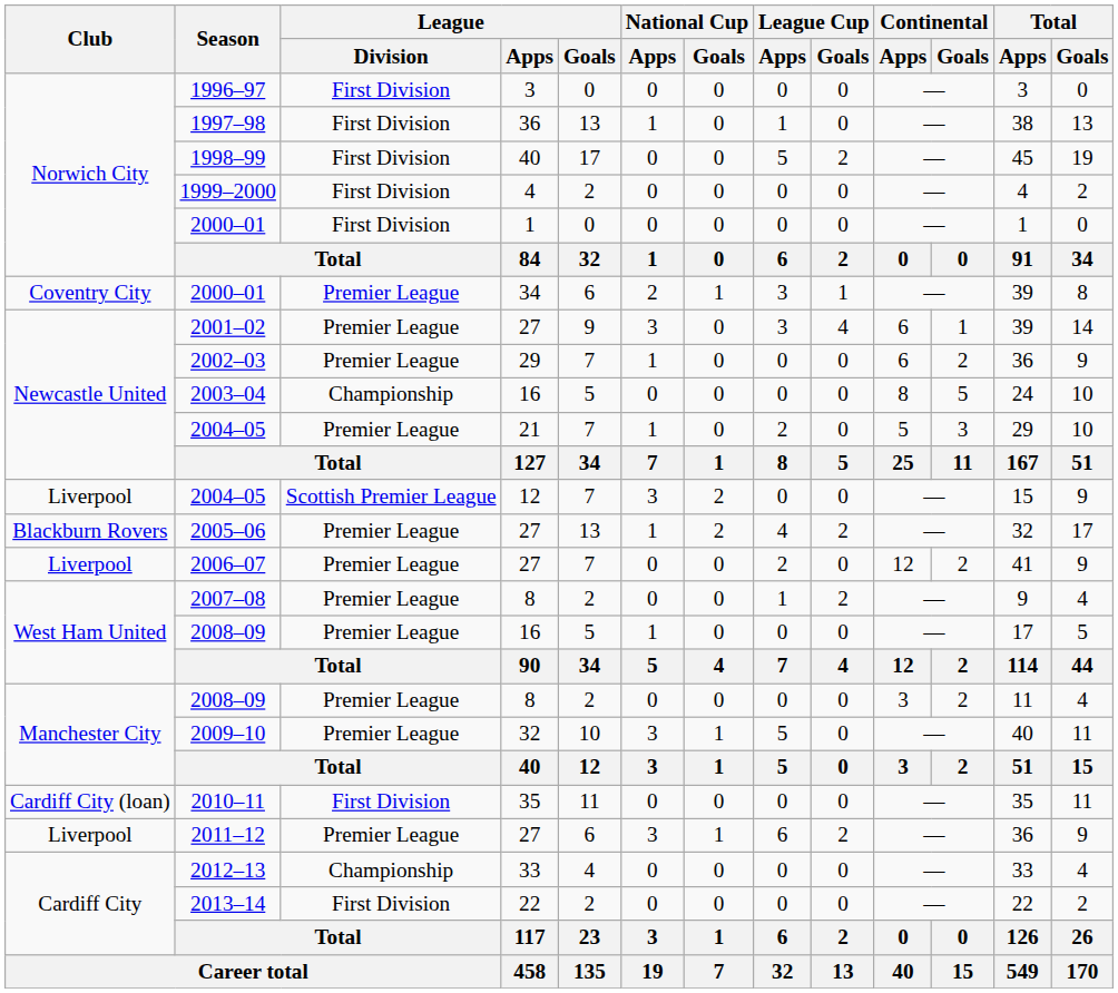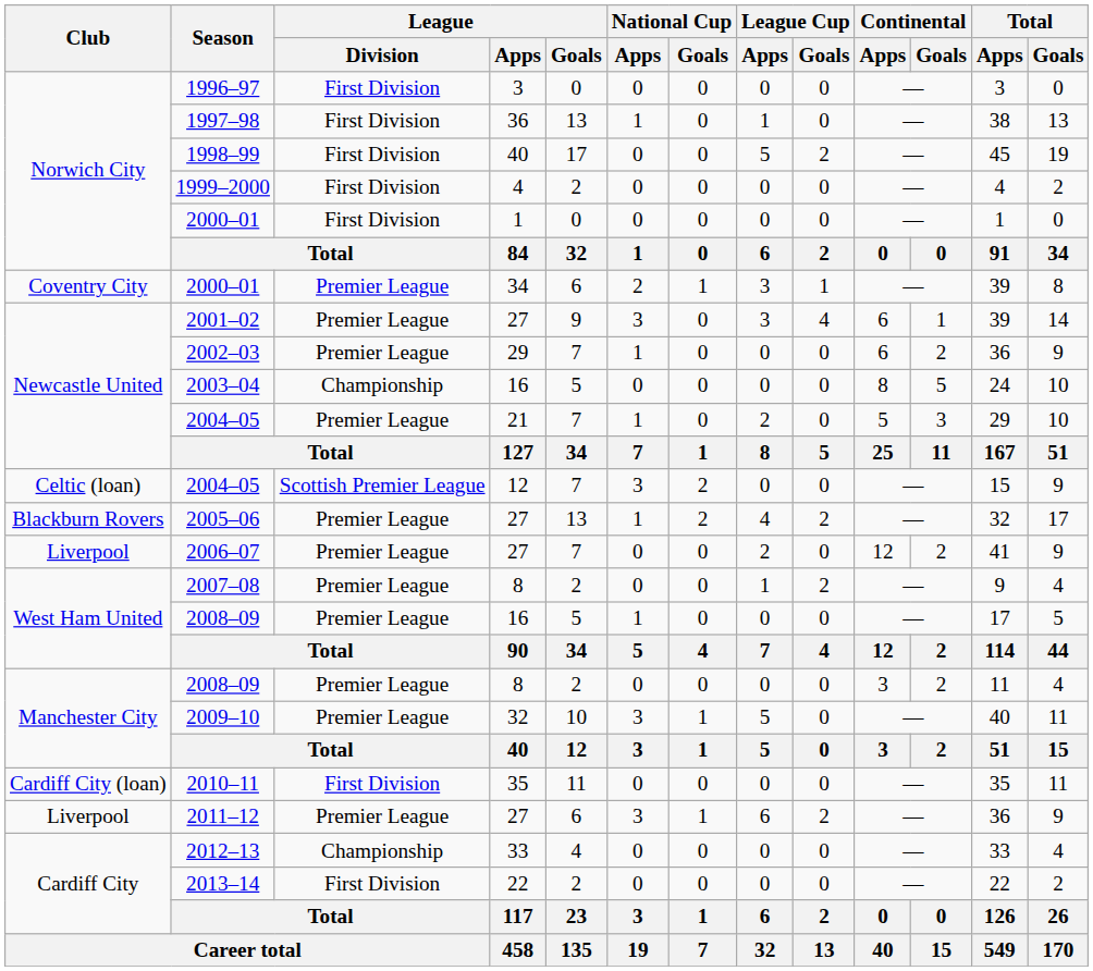 <table class="wikitable" style="text-align: center;">
 <tr>
 <th rowspan="2">Club</th>
 <th rowspan="2">Season</th>
 <th colspan="3">League</th>
 <th colspan="2">National Cup</th>
 <th colspan="2">League Cup</th>
 <th colspan="2">Continental</th>
 <th colspan="2">Total</th>
 </tr>
 <tr>
 <th>Division</th>
 <th>Apps</th>
 <th>Goals</th>
 <th>Apps</th>
 <th>Goals</th>
 <th>Apps</th>
 <th>Goals</th>
 <th>Apps</th>
 <th>Goals</th>
 <th>Apps</th>
 <th>Goals</th>
 </tr>
 <tr>
 <td rowspan="6"><a href='#'>Norwich City</a></td>
 <td><a href='#'>1996–97</a></td>
 <td><a href='#'>First Division</a></td>
 <td>3</td>
 <td>0</td>
 <td>0</td>
 <td>0</td>
 <td>0</td>
 <td>0</td>
 <td colspan="2">—</td>
 <td>3</td>
 <td>0</td>
 </tr>
 <tr>
 <td><a href='#'>1997–98</a></td>
 <td>First Division</td>
 <td>36</td>
 <td>13</td>
 <td>1</td>
 <td>0</td>
 <td>1</td>
 <td>0</td>
 <td colspan="2">—</td>
 <td>38</td>
 <td>13</td>
 </tr>
 <tr>
 <td><a href='#'>1998–99</a></td>
 <td>First Division</td>
 <td>40</td>
 <td>17</td>
 <td>0</td>
 <td>0</td>
 <td>5</td>
 <td>2</td>
 <td colspan="2">—</td>
 <td>45</td>
 <td>19</td>
 </tr>
 <tr>
 <td><a href='#'>1999–2000</a></td>
 <td>First Division</td>
 <td>4</td>
 <td>2</td>
 <td>0</td>
 <td>0</td>
 <td>0</td>
 <td>0</td>
 <td colspan="2">—</td>
 <td>4</td>
 <td>2</td>
 </tr>
 <tr>
 <td><a href='#'>2000–01</a></td>
 <td>First Division</td>
 <td>1</td>
 <td>0</td>
 <td>0</td>
 <td>0</td>
 <td>0</td>
 <td>0</td>
 <td colspan="2">—</td>
 <td>1</td>
 <td>0</td>
 </tr>
 <tr>
 <th colspan="2">Total</th>
 <th>84</th>
 <th>32</th>
 <th>1</th>
 <th>0</th>
 <th>6</th>
 <th>2</th>
 <th>0</th>
 <th>0</th>
 <th>91</th>
 <th>34</th>
 </tr>
 <tr>
 <td><a href='#'>Coventry City</a></td>
 <td><a href='#'>2000–01</a></td>
 <td><a href='#'>Premier League</a></td>
 <td>34</td>
 <td>6</td>
 <td>2</td>
 <td>1</td>
 <td>3</td>
 <td>1</td>
 <td colspan="2">—</td>
 <td>39</td>
 <td>8</td>
 </tr>
 <tr>
 <td rowspan="5"><a href='#'>Newcastle United</a></td>
 <td><a href='#'>2001–02</a></td>
 <td>Premier League</td>
 <td>27</td>
 <td>9</td>
 <td>3</td>
 <td>0</td>
 <td>3</td>
 <td>4</td>
 <td>6</td>
 <td>1</td>
 <td>39</td>
 <td>14</td>
 </tr>
 <tr>
 <td><a href='#'>2002–03</a></td>
 <td>Premier League</td>
 <td>29</td>
 <td>7</td>
 <td>1</td>
 <td>0</td>
 <td>0</td>
 <td>0</td>
 <td>6</td>
 <td>2</td>
 <td>36</td>
 <td>9</td>
 </tr>
 <tr>
 <td><a href='#'>2003–04</a></td>
 <td>Championship</td>
 <td>16</td>
 <td>5</td>
 <td>0</td>
 <td>0</td>
 <td>0</td>
 <td>0</td>
 <td>8</td>
 <td>5</td>
 <td>24</td>
 <td>10</td>
 </tr>
 <tr>
 <td><a href='#'>2004–05</a></td>
 <td>Premier League</td>
 <td>21</td>
 <td>7</td>
 <td>1</td>
 <td>0</td>
 <td>2</td>
 <td>0</td>
 <td>5</td>
 <td>3</td>
 <td>29</td>
 <td>10</td>
 </tr>
 <tr>
 <th colspan="2">Total</th>
 <th>127</th>
 <th>34</th>
 <th>7</th>
 <th>1</th>
 <th>8</th>
 <th>5</th>
 <th>25</th>
 <th>11</th>
 <th>167</th>
 <th>51</th>
 </tr>
 <tr>
-<td>Liverpool</td>
+<td><a href='#'>Celtic</a> (loan)</td>
 <td><a href='#'>2004–05</a></td>
 <td><a href='#'>Scottish Premier League</a></td>
 <td>12</td>
 <td>7</td>
 <td>3</td>
 <td>2</td>
 <td>0</td>
 <td>0</td>
 <td colspan="2">—</td>
 <td>15</td>
 <td>9</td>
 </tr>
 <tr>
 <td><a href='#'>Blackburn Rovers</a></td>
 <td><a href='#'>2005–06</a></td>
 <td>Premier League</td>
 <td>27</td>
 <td>13</td>
 <td>1</td>
 <td>2</td>
 <td>4</td>
 <td>2</td>
 <td colspan="2">—</td>
 <td>32</td>
 <td>17</td>
 </tr>
 <tr>
 <td><a href='#'>Liverpool</a></td>
 <td><a href='#'>2006–07</a></td>
 <td>Premier League</td>
 <td>27</td>
 <td>7</td>
 <td>0</td>
 <td>0</td>
 <td>2</td>
 <td>0</td>
 <td>12</td>
 <td>2</td>
 <td>41</td>
 <td>9</td>
 </tr>
 <tr>
 <td rowspan="3"><a href='#'>West Ham United</a></td>
 <td><a href='#'>2007–08</a></td>
 <td>Premier League</td>
 <td>8</td>
 <td>2</td>
 <td>0</td>
 <td>0</td>
 <td>1</td>
 <td>2</td>
 <td colspan="2">—</td>
 <td>9</td>
 <td>4</td>
 </tr>
 <tr>
 <td><a href='#'>2008–09</a></td>
 <td>Premier League</td>
 <td>16</td>
 <td>5</td>
 <td>1</td>
 <td>0</td>
 <td>0</td>
 <td>0</td>
 <td colspan="2">—</td>
 <td>17</td>
 <td>5</td>
 </tr>
 <tr>
 <th colspan="2">Total</th>
 <th>90</th>
 <th>34</th>
 <th>5</th>
 <th>4</th>
 <th>7</th>
 <th>4</th>
 <th>12</th>
 <th>2</th>
 <th>114</th>
 <th>44</th>
 </tr>
 <tr>
 <td rowspan="3"><a href='#'>Manchester City</a></td>
 <td><a href='#'>2008–09</a></td>
 <td>Premier League</td>
 <td>8</td>
 <td>2</td>
 <td>0</td>
 <td>0</td>
 <td>0</td>
 <td>0</td>
 <td>3</td>
 <td>2</td>
 <td>11</td>
 <td>4</td>
 </tr>
 <tr>
 <td><a href='#'>2009–10</a></td>
 <td>Premier League</td>
 <td>32</td>
 <td>10</td>
 <td>3</td>
 <td>1</td>
 <td>5</td>
 <td>0</td>
 <td colspan="2">—</td>
 <td>40</td>
 <td>11</td>
 </tr>
 <tr>
 <th colspan="2">Total</th>
 <th>40</th>
 <th>12</th>
 <th>3</th>
 <th>1</th>
 <th>5</th>
 <th>0</th>
 <th>3</th>
 <th>2</th>
 <th>51</th>
 <th>15</th>
 </tr>
 <tr>
 <td><a href='#'>Cardiff City</a> (loan)</td>
 <td><a href='#'>2010–11</a></td>
 <td><a href='#'>First Division</a></td>
 <td>35</td>
 <td>11</td>
 <td>0</td>
 <td>0</td>
 <td>0</td>
 <td>0</td>
 <td colspan="2">—</td>
 <td>35</td>
 <td>11</td>
 </tr>
 <tr>
 <td>Liverpool</td>
 <td><a href='#'>2011–12</a></td>
 <td>Premier League</td>
 <td>27</td>
 <td>6</td>
 <td>3</td>
 <td>1</td>
 <td>6</td>
 <td>2</td>
 <td colspan="2">—</td>
 <td>36</td>
 <td>9</td>
 </tr>
 <tr>
 <td rowspan="3">Cardiff City</td>
 <td><a href='#'>2012–13</a></td>
 <td>Championship</td>
 <td>33</td>
 <td>4</td>
 <td>0</td>
 <td>0</td>
 <td>0</td>
 <td>0</td>
 <td colspan="2">—</td>
 <td>33</td>
 <td>4</td>
 </tr>
 <tr>
 <td><a href='#'>2013–14</a></td>
 <td>First Division</td>
 <td>22</td>
 <td>2</td>
 <td>0</td>
 <td>0</td>
 <td>0</td>
 <td>0</td>
 <td colspan="2">—</td>
 <td>22</td>
 <td>2</td>
 </tr>
 <tr>
 <th colspan="2">Total</th>
 <th>117</th>
 <th>23</th>
 <th>3</th>
 <th>1</th>
 <th>6</th>
 <th>2</th>
 <th>0</th>
 <th>0</th>
 <th>126</th>
 <th>26</th>
 </tr>
 <tr>
 <th colspan="3">Career total</th>
 <th>458</th>
 <th>135</th>
 <th>19</th>
 <th>7</th>
 <th>32</th>
 <th>13</th>
 <th>40</th>
 <th>15</th>
 <th>549</th>
 <th>170</th>
 </tr>
 </table>
